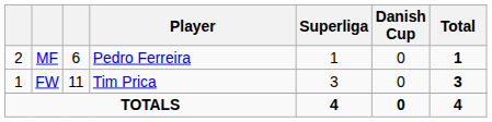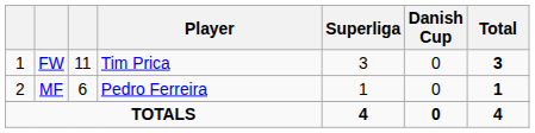 <table class="wikitable sortable" style="font-size: 95%; text-align: center;">
 <tr>
 <th width=20></th>
 <th width=20></th>
 <th width=20></th>
 <th width=200>Player</th>
 <th width=50>Superliga</th>
 <th width=50>Danish Cup</th>
 <th width=50>Total</th>
 </tr>
 <tr>
+<td rowspan=1>1</td>
+<td><a href='#'>FW</a></td>
+<td>11</td>
+<td align=left> <a href='#'>Tim Prica</a></td>
+<td>3</td>
+<td>0</td>
+<td><strong>3</strong></td>
+</tr>
+<tr>
 <td rowspan=1>2</td>
 <td><a href='#'>MF</a></td>
 <td>6</td>
 <td align=left> <a href='#'>Pedro Ferreira</a></td>
 <td>1</td>
 <td>0</td>
 <td><strong>1</strong></td>
-</tr>
-<tr>
-<td rowspan=1>1</td>
-<td><a href='#'>FW</a></td>
-<td>11</td>
-<td align=left> <a href='#'>Tim Prica</a></td>
-<td>3</td>
-<td>0</td>
-<td><strong>3</strong></td>
 </tr>
 <tr>
 </tr>
 <tr>
 <td colspan="4"><strong>TOTALS</strong></td>
 <td><strong>4</strong></td>
 <td><strong>0</strong></td>
 <td><strong>4</strong></td>
 </tr>
 </table>
